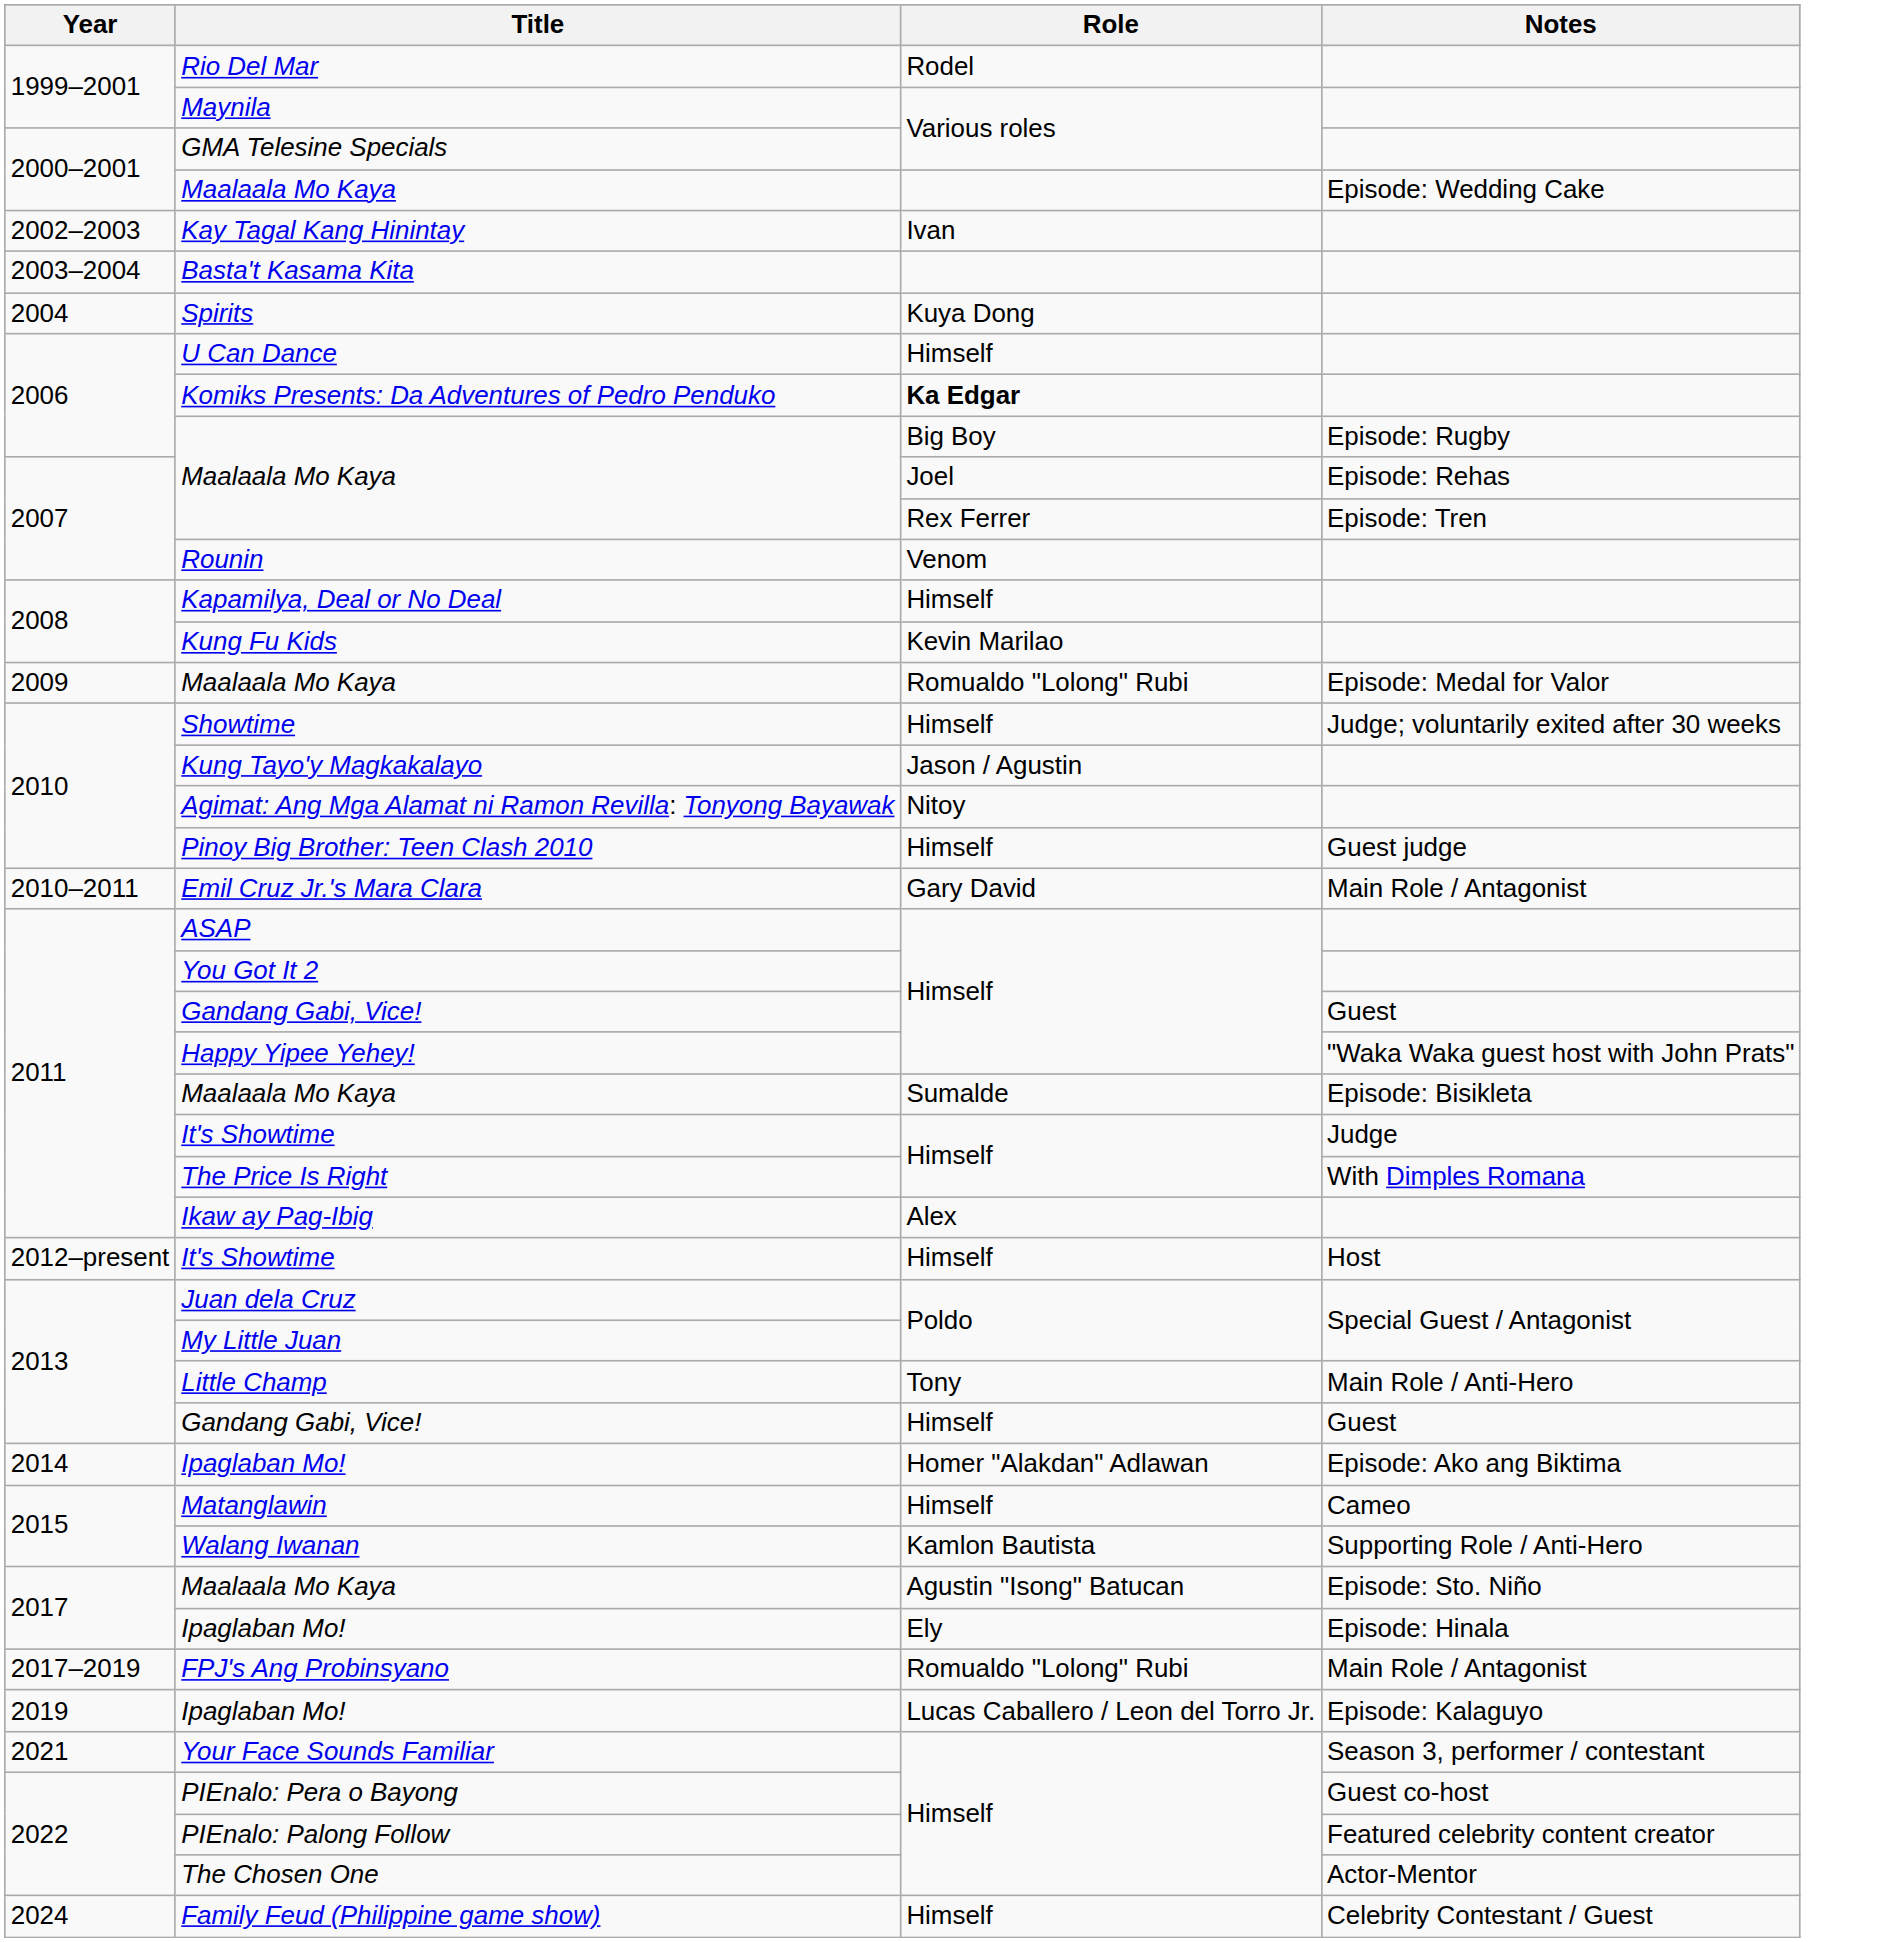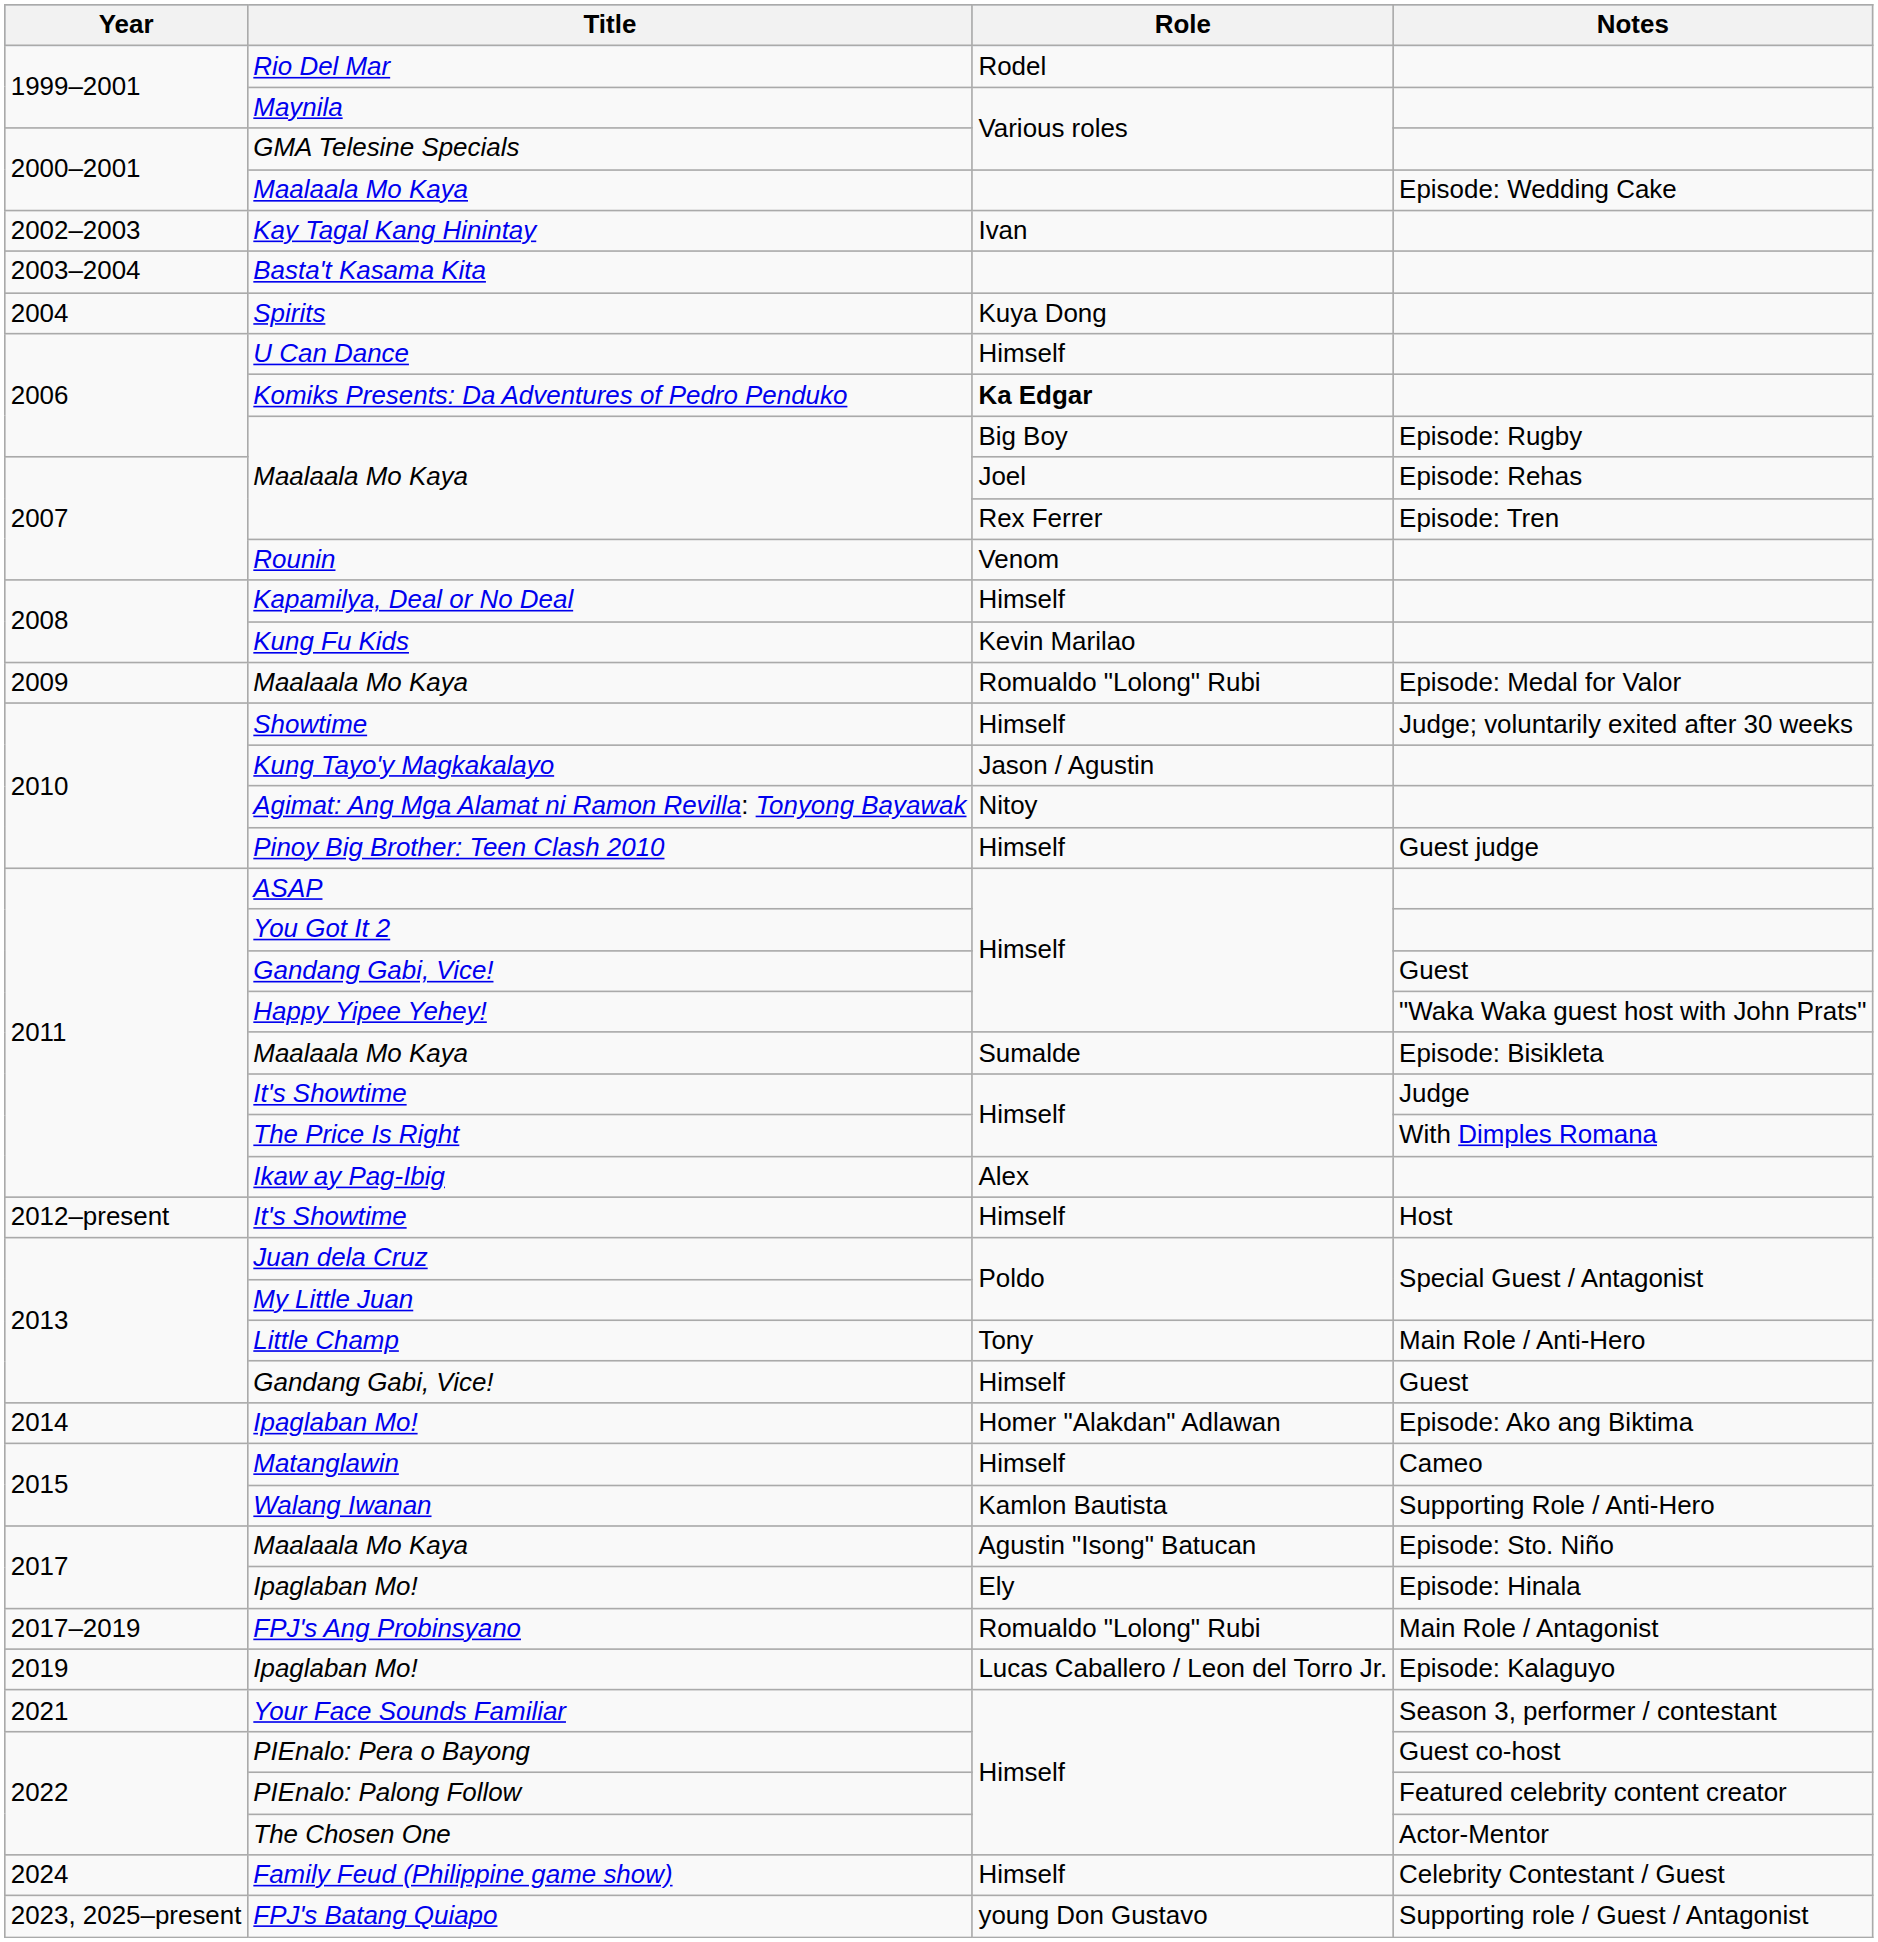 <table class="wikitable">
 <tr style="background:#b0c4de; text-align:center;">
 <th>Year</th>
 <th>Title</th>
 <th>Role</th>
 <th>Notes</th>
 </tr>
 <tr>
 <td rowspan="2">1999–2001</td>
 <td><em><a href='#'>Rio Del Mar</a></em></td>
 <td>Rodel</td>
 <td></td>
 </tr>
 <tr>
 <td><em><a href='#'>Maynila</a></em></td>
 <td rowspan="2">Various roles</td>
 <td></td>
 </tr>
 <tr>
 <td rowspan="2">2000–2001</td>
 <td><em>GMA Telesine Specials</em></td>
 <td></td>
 </tr>
 <tr>
 <td><em><a href='#'>Maalaala Mo Kaya</a></em></td>
 <td></td>
 <td>Episode: Wedding Cake</td>
 </tr>
 <tr>
 <td>2002–2003</td>
 <td><em><a href='#'>Kay Tagal Kang Hinintay</a></em></td>
 <td>Ivan</td>
 <td></td>
 </tr>
 <tr>
 <td>2003–2004</td>
 <td><em><a href='#'>Basta't Kasama Kita</a></em></td>
 <td></td>
 <td></td>
 </tr>
 <tr>
 <td>2004</td>
 <td><em><a href='#'>Spirits</a></em></td>
 <td>Kuya Dong</td>
 <td></td>
 </tr>
 <tr>
 <td rowspan="3">2006</td>
 <td><em><a href='#'>U Can Dance</a></em></td>
 <td>Himself</td>
 <td></td>
 </tr>
 <tr>
 <td><em><a href='#'>Komiks Presents: Da Adventures of Pedro Penduko</a></em></td>
 <td><strong>Ka Edgar</strong></td>
 <td></td>
 </tr>
 <tr>
 <td rowspan="3"><em>Maalaala Mo Kaya</em></td>
 <td>Big Boy</td>
 <td>Episode: Rugby</td>
 </tr>
 <tr>
 <td rowspan="3">2007</td>
 <td>Joel</td>
 <td>Episode: Rehas</td>
 </tr>
 <tr>
 <td>Rex Ferrer</td>
 <td>Episode: Tren</td>
 </tr>
 <tr>
 <td><em><a href='#'>Rounin</a></em></td>
 <td>Venom</td>
 <td></td>
 </tr>
 <tr>
 <td rowspan="2">2008</td>
 <td><em><a href='#'>Kapamilya, Deal or No Deal</a></em></td>
 <td>Himself</td>
 <td></td>
 </tr>
 <tr>
 <td><em><a href='#'>Kung Fu Kids</a></em></td>
 <td>Kevin Marilao</td>
 <td></td>
 </tr>
 <tr>
 <td>2009</td>
 <td><em>Maalaala Mo Kaya</em></td>
 <td>Romualdo "Lolong" Rubi</td>
 <td>Episode: Medal for Valor</td>
 </tr>
 <tr>
 <td rowspan="4">2010</td>
 <td><em><a href='#'>Showtime</a></em></td>
 <td>Himself</td>
 <td>Judge; voluntarily exited after 30 weeks</td>
 </tr>
 <tr>
 <td><em><a href='#'>Kung Tayo'y Magkakalayo</a></em></td>
 <td>Jason / Agustin</td>
 <td></td>
 </tr>
 <tr>
 <td><em><a href='#'>Agimat: Ang Mga Alamat ni Ramon Revilla</a></em>: <em><a href='#'>Tonyong Bayawak</a></em></td>
 <td>Nitoy</td>
 <td></td>
 </tr>
 <tr>
 <td><em><a href='#'>Pinoy Big Brother: Teen Clash 2010</a></em></td>
 <td>Himself</td>
 <td>Guest judge</td>
-</tr>
-<tr>
-<td>2010–2011</td>
-<td><em><a href='#'>Emil Cruz Jr.'s Mara Clara</a></em></td>
-<td>Gary David</td>
-<td>Main Role / Antagonist</td>
 </tr>
 <tr>
 <td rowspan="8">2011</td>
 <td><em><a href='#'>ASAP</a></em></td>
 <td rowspan="4">Himself</td>
 <td></td>
 </tr>
 <tr>
 <td><em><a href='#'>You Got It 2</a></em></td>
 <td></td>
 </tr>
 <tr>
 <td><em><a href='#'>Gandang Gabi, Vice!</a></em></td>
 <td>Guest</td>
 </tr>
 <tr>
 <td><em><a href='#'>Happy Yipee Yehey!</a></em></td>
 <td>"Waka Waka guest host with John Prats"</td>
 </tr>
 <tr>
 <td><em>Maalaala Mo Kaya</em></td>
 <td>Sumalde</td>
 <td>Episode: Bisikleta</td>
 </tr>
 <tr>
 <td><em><a href='#'>It's Showtime</a></em></td>
 <td rowspan="2">Himself</td>
 <td>Judge</td>
 </tr>
 <tr>
 <td><em><a href='#'>The Price Is Right</a></em></td>
 <td>With <a href='#'>Dimples Romana</a></td>
 </tr>
 <tr>
 <td><em><a href='#'>Ikaw ay Pag-Ibig</a></em></td>
 <td>Alex</td>
 <td></td>
 </tr>
 <tr>
 <td rowspan="1">2012–present</td>
 <td><em><a href='#'>It's Showtime</a></em></td>
 <td>Himself</td>
 <td>Host</td>
 </tr>
 <tr>
 <td rowspan="4">2013</td>
 <td><em><a href='#'>Juan dela Cruz</a></em></td>
 <td rowspan="2">Poldo</td>
 <td rowspan="2">Special Guest / Antagonist</td>
 </tr>
 <tr>
 <td><em><a href='#'>My Little Juan</a></em></td>
 </tr>
 <tr>
 <td><em><a href='#'>Little Champ</a></em></td>
 <td>Tony</td>
 <td>Main Role / Anti-Hero</td>
 </tr>
 <tr>
 <td><em>Gandang Gabi, Vice!</em></td>
 <td>Himself</td>
 <td>Guest</td>
 </tr>
 <tr>
 <td>2014</td>
 <td><em><a href='#'>Ipaglaban Mo!</a></em></td>
 <td>Homer "Alakdan" Adlawan</td>
 <td>Episode: Ako ang Biktima</td>
 </tr>
 <tr>
 <td rowspan="2">2015</td>
 <td><em><a href='#'>Matanglawin</a></em></td>
 <td>Himself</td>
 <td>Cameo</td>
 </tr>
 <tr>
 <td><em><a href='#'>Walang Iwanan</a></em></td>
 <td>Kamlon Bautista</td>
 <td>Supporting Role / Anti-Hero</td>
 </tr>
 <tr>
 <td rowspan="2">2017</td>
 <td><em>Maalaala Mo Kaya</em></td>
 <td>Agustin "Isong" Batucan</td>
 <td>Episode: Sto. Niño</td>
 </tr>
 <tr>
 <td><em>Ipaglaban Mo!</em></td>
 <td>Ely</td>
 <td>Episode: Hinala</td>
 </tr>
 <tr>
 <td>2017–2019</td>
 <td><em><a href='#'>FPJ's Ang Probinsyano</a></em></td>
 <td>Romualdo "Lolong" Rubi</td>
 <td>Main Role / Antagonist</td>
 </tr>
 <tr>
 <td>2019</td>
 <td><em>Ipaglaban Mo!</em></td>
 <td>Lucas Caballero / Leon del Torro Jr.</td>
 <td>Episode: Kalaguyo</td>
 </tr>
 <tr>
 <td>2021</td>
 <td><em><a href='#'>Your Face Sounds Familiar</a></em></td>
 <td rowspan="4">Himself</td>
 <td>Season 3, performer / contestant</td>
 </tr>
 <tr>
 <td rowspan="3">2022</td>
 <td><em>PIEnalo: Pera o Bayong</em></td>
 <td>Guest co-host</td>
 </tr>
 <tr>
 <td><em>PIEnalo: Palong Follow</em></td>
 <td>Featured celebrity content creator</td>
 </tr>
 <tr>
 <td><em>The Chosen One</em></td>
 <td>Actor-Mentor</td>
 </tr>
 <tr>
 <td>2024</td>
 <td><a href='#'><em>Family Feud (Philippine game show)</em></a></td>
 <td>Himself</td>
 <td>Celebrity Contestant / Guest</td>
 </tr>
+<tr>
+<td>2023, 2025–present</td>
+<td><a href='#'><em>FPJ's Batang Quiapo</em></a></td>
+<td>young Don Gustavo</td>
+<td>Supporting role / Guest / Antagonist</td>
+</tr>
 </table>
